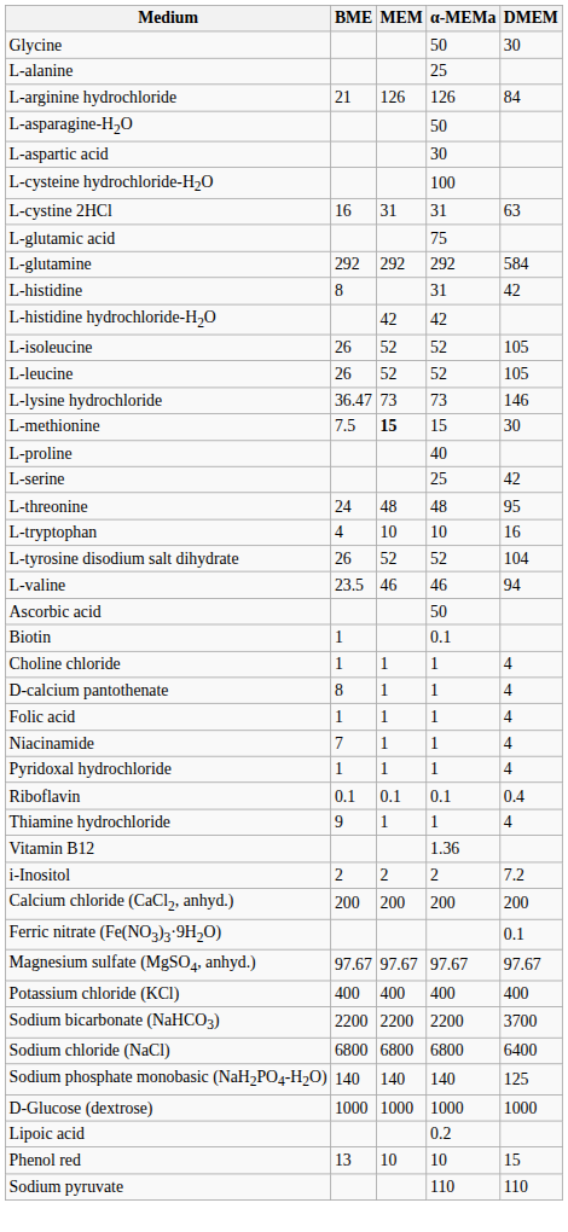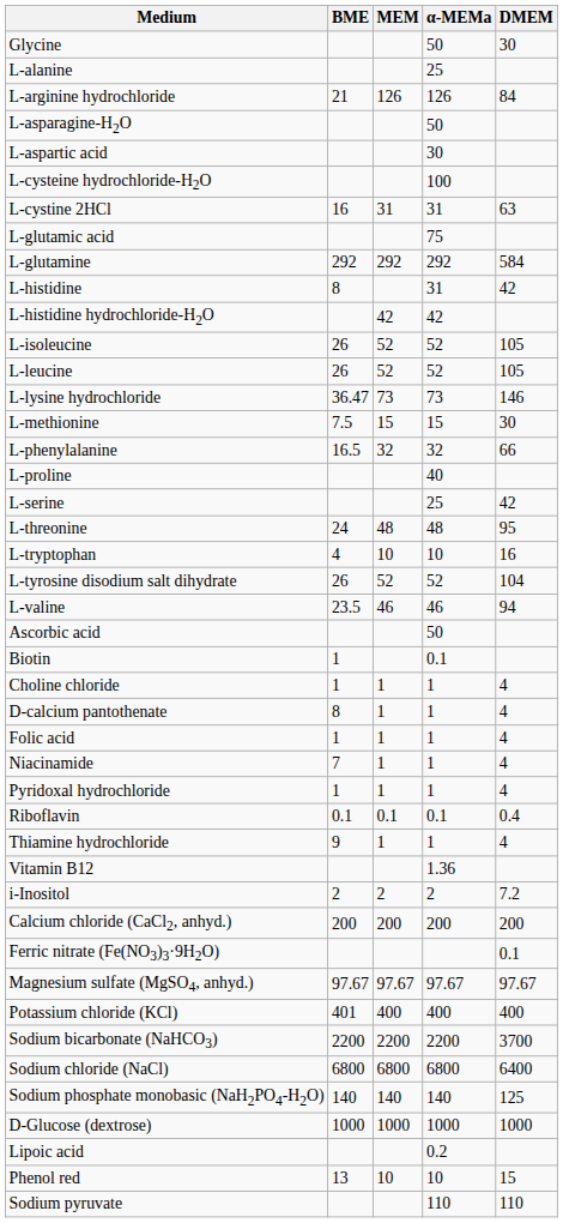 <table class="wikitable sortable mw-collapsible">
 <tr>
 <th>Medium</th>
 <th>BME</th>
 <th>MEM</th>
 <th>α-MEMa</th>
 <th>DMEM</th>
 </tr>
 <tr>
 <td>Glycine</td>
 <td></td>
 <td></td>
 <td>50</td>
 <td>30</td>
 </tr>
 <tr>
 <td>L-alanine</td>
 <td></td>
 <td></td>
 <td>25</td>
 <td></td>
 </tr>
 <tr>
 <td>L-arginine hydrochloride</td>
 <td>21</td>
 <td>126</td>
 <td>126</td>
 <td>84</td>
 </tr>
 <tr>
 <td>L-asparagine-H<sub>2</sub>O</td>
 <td></td>
 <td></td>
 <td>50</td>
 <td></td>
 </tr>
 <tr>
 <td>L-aspartic acid</td>
 <td></td>
 <td></td>
 <td>30</td>
 <td></td>
 </tr>
 <tr>
 <td>L-cysteine hydrochloride-H<sub>2</sub>O</td>
 <td></td>
 <td></td>
 <td>100</td>
 <td></td>
 </tr>
 <tr>
 <td>L-cystine 2HCl</td>
 <td>16</td>
 <td>31</td>
 <td>31</td>
 <td>63</td>
 </tr>
 <tr>
 <td>L-glutamic acid</td>
 <td></td>
 <td></td>
 <td>75</td>
 <td></td>
 </tr>
 <tr>
 <td>L-glutamine</td>
 <td>292</td>
 <td>292</td>
 <td>292</td>
 <td>584</td>
 </tr>
 <tr>
 <td>L-histidine</td>
 <td>8</td>
 <td></td>
 <td>31</td>
 <td>42</td>
 </tr>
 <tr>
 <td>L-histidine hydrochloride-H<sub>2</sub>O</td>
 <td></td>
 <td>42</td>
 <td>42</td>
 <td></td>
 </tr>
 <tr>
 <td>L-isoleucine</td>
 <td>26</td>
 <td>52</td>
 <td>52</td>
 <td>105</td>
 </tr>
 <tr>
 <td>L-leucine</td>
 <td>26</td>
 <td>52</td>
 <td>52</td>
 <td>105</td>
 </tr>
 <tr>
 <td>L-lysine hydrochloride</td>
 <td>36.47</td>
 <td>73</td>
 <td>73</td>
 <td>146</td>
 </tr>
 <tr>
 <td>L-methionine</td>
 <td>7.5</td>
-<td><strong>15</strong></td>
+<td>15</td>
 <td>15</td>
 <td>30</td>
+</tr>
+<tr>
+<td>L-phenylalanine</td>
+<td>16.5</td>
+<td>32</td>
+<td>32</td>
+<td>66</td>
 </tr>
 <tr>
 <td>L-proline</td>
 <td></td>
 <td></td>
 <td>40</td>
 <td></td>
 </tr>
 <tr>
 <td>L-serine</td>
 <td></td>
 <td></td>
 <td>25</td>
 <td>42</td>
 </tr>
 <tr>
 <td>L-threonine</td>
 <td>24</td>
 <td>48</td>
 <td>48</td>
 <td>95</td>
 </tr>
 <tr>
 <td>L-tryptophan</td>
 <td>4</td>
 <td>10</td>
 <td>10</td>
 <td>16</td>
 </tr>
 <tr>
 <td>L-tyrosine disodium salt dihydrate</td>
 <td>26</td>
 <td>52</td>
 <td>52</td>
 <td>104</td>
 </tr>
 <tr>
 <td>L-valine</td>
 <td>23.5</td>
 <td>46</td>
 <td>46</td>
 <td>94</td>
 </tr>
 <tr>
 <td>Ascorbic acid</td>
 <td></td>
 <td></td>
 <td>50</td>
 <td></td>
 </tr>
 <tr>
 <td>Biotin</td>
 <td>1</td>
 <td></td>
 <td>0.1</td>
 <td></td>
 </tr>
 <tr>
 <td>Choline chloride</td>
 <td>1</td>
 <td>1</td>
 <td>1</td>
 <td>4</td>
 </tr>
 <tr>
 <td>D-calcium pantothenate</td>
 <td>8</td>
 <td>1</td>
 <td>1</td>
 <td>4</td>
 </tr>
 <tr>
 <td>Folic acid</td>
 <td>1</td>
 <td>1</td>
 <td>1</td>
 <td>4</td>
 </tr>
 <tr>
 <td>Niacinamide</td>
 <td>7</td>
 <td>1</td>
 <td>1</td>
 <td>4</td>
 </tr>
 <tr>
 <td>Pyridoxal hydrochloride</td>
 <td>1</td>
 <td>1</td>
 <td>1</td>
 <td>4</td>
 </tr>
 <tr>
 <td>Riboflavin</td>
 <td>0.1</td>
 <td>0.1</td>
 <td>0.1</td>
 <td>0.4</td>
 </tr>
 <tr>
 <td>Thiamine hydrochloride</td>
 <td>9</td>
 <td>1</td>
 <td>1</td>
 <td>4</td>
 </tr>
 <tr>
 <td>Vitamin B12</td>
 <td></td>
 <td></td>
 <td>1.36</td>
 <td></td>
 </tr>
 <tr>
 <td>i-Inositol</td>
 <td>2</td>
 <td>2</td>
 <td>2</td>
 <td>7.2</td>
 </tr>
 <tr>
 <td>Calcium chloride (CaCl<sub>2</sub>, anhyd.)</td>
 <td>200</td>
 <td>200</td>
 <td>200</td>
 <td>200</td>
 </tr>
 <tr>
 <td>Ferric nitrate (Fe(NO<sub>3</sub>)<sub>3</sub>·9H<sub>2</sub>O)</td>
 <td></td>
 <td></td>
 <td></td>
 <td>0.1</td>
 </tr>
 <tr>
 <td>Magnesium sulfate (MgSO<sub>4</sub>, anhyd.)</td>
 <td>97.67</td>
 <td>97.67</td>
 <td>97.67</td>
 <td>97.67</td>
 </tr>
 <tr>
 <td>Potassium chloride (KCl)</td>
-<td>400</td>
+<td>401</td>
 <td>400</td>
 <td>400</td>
 <td>400</td>
 </tr>
 <tr>
 <td>Sodium bicarbonate (NaHCO<sub>3</sub>)</td>
 <td>2200</td>
 <td>2200</td>
 <td>2200</td>
 <td>3700</td>
 </tr>
 <tr>
 <td>Sodium chloride (NaCl)</td>
 <td>6800</td>
 <td>6800</td>
 <td>6800</td>
 <td>6400</td>
 </tr>
 <tr>
 <td>Sodium phosphate monobasic (NaH<sub>2</sub>PO<sub>4</sub>-H<sub>2</sub>O)</td>
 <td>140</td>
 <td>140</td>
 <td>140</td>
 <td>125</td>
 </tr>
 <tr>
 <td>D-Glucose (dextrose)</td>
 <td>1000</td>
 <td>1000</td>
 <td>1000</td>
 <td>1000</td>
 </tr>
 <tr>
 <td>Lipoic acid</td>
 <td></td>
 <td></td>
 <td>0.2</td>
 <td></td>
 </tr>
 <tr>
 <td>Phenol red</td>
 <td>13</td>
 <td>10</td>
 <td>10</td>
 <td>15</td>
 </tr>
 <tr>
 <td>Sodium pyruvate</td>
 <td></td>
 <td></td>
 <td>110</td>
 <td>110</td>
 </tr>
 </table>
